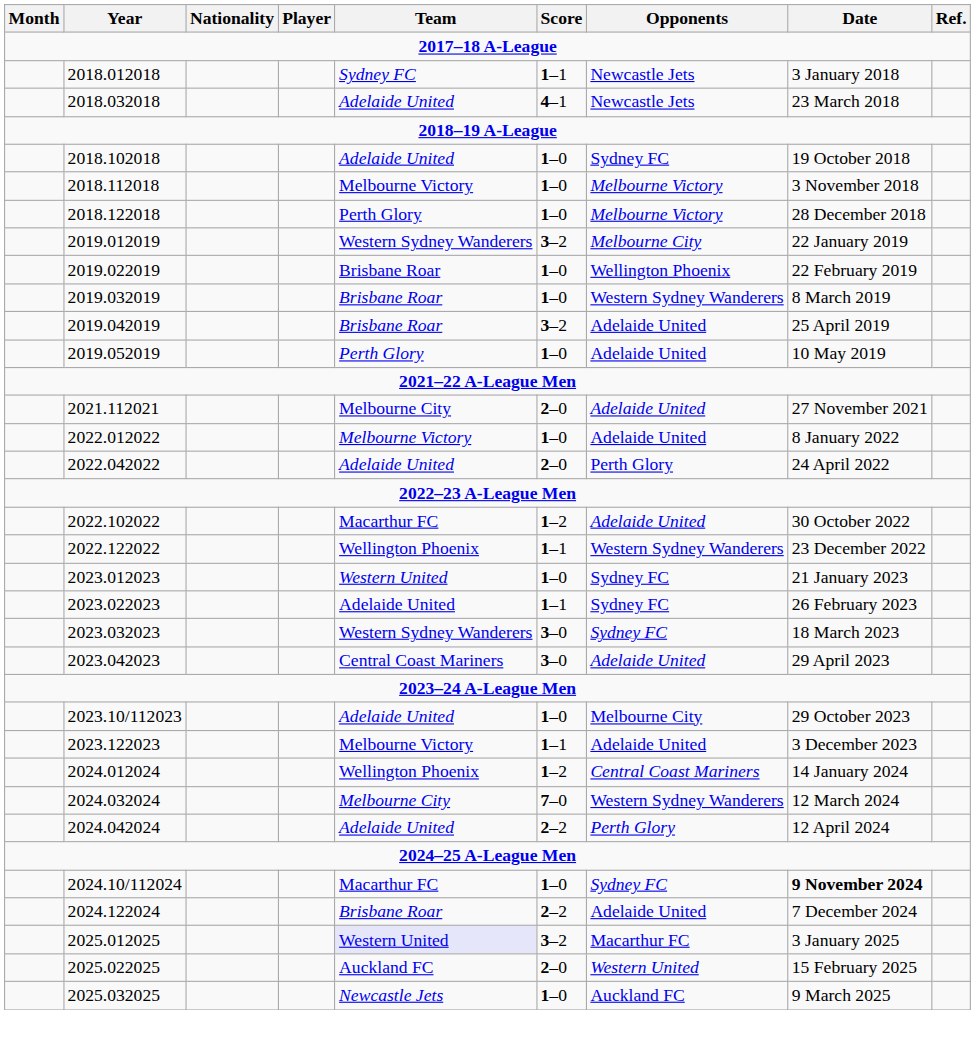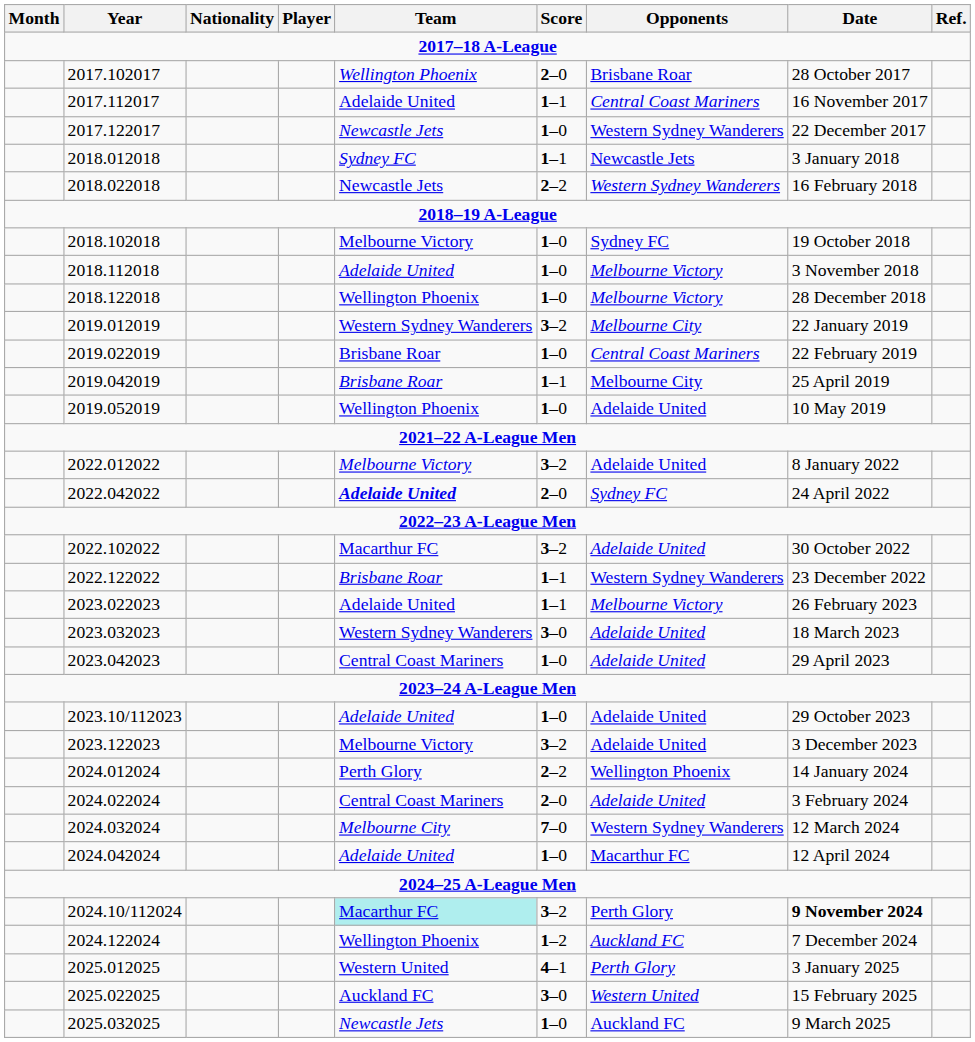 <table class="wikitable sortable">
 <tr>
 <th>Month</th>
 <th>Year</th>
 <th>Nationality</th>
 <th>Player</th>
 <th>Team</th>
 <th class="unsortable">Score</th>
 <th>Opponents</th>
 <th>Date</th>
 <th class="unsortable">Ref.</th>
 </tr>
 <tr>
 <td colspan=9 align=center><strong><a href='#'>2017–18 A-League</a></strong></td>
 </tr>
 <tr>
 <td></td>
+<td><span>2017.10</span>2017</td>
+<td></td>
+<td></td>
+<td><em><a href='#'>Wellington Phoenix</a></em></td>
+<td><strong>2</strong>–0</td>
+<td><a href='#'>Brisbane Roar</a></td>
+<td>28 October 2017</td>
+<td></td>
+</tr>
+<tr>
+<td></td>
+<td><span>2017.11</span>2017</td>
+<td></td>
+<td></td>
+<td><a href='#'>Adelaide United</a></td>
+<td><strong>1</strong>–1</td>
+<td><em><a href='#'>Central Coast Mariners</a></em></td>
+<td>16 November 2017</td>
+<td></td>
+</tr>
+<tr>
+<td></td>
+<td><span>2017.12</span>2017</td>
+<td></td>
+<td></td>
+<td><em><a href='#'>Newcastle Jets</a></em></td>
+<td><strong>1</strong>–0</td>
+<td><a href='#'>Western Sydney Wanderers</a></td>
+<td>22 December 2017</td>
+<td></td>
+</tr>
+<tr>
+<td></td>
 <td><span>2018.01</span>2018</td>
 <td></td>
 <td></td>
 <td><em><a href='#'>Sydney FC</a></em></td>
 <td><strong>1</strong>–1</td>
 <td><a href='#'>Newcastle Jets</a></td>
 <td>3 January 2018</td>
 <td></td>
 </tr>
 <tr>
 <td></td>
-<td><span>2018.03</span>2018</td>
+<td><span>2018.02</span>2018</td>
 <td></td>
 <td></td>
-<td><em><a href='#'>Adelaide United</a></em></td>
-<td><strong>4</strong>–1</td>
 <td><a href='#'>Newcastle Jets</a></td>
-<td>23 March 2018</td>
+<td><strong>2</strong>–2</td>
+<td><em><a href='#'>Western Sydney Wanderers</a></em></td>
+<td>16 February 2018</td>
 <td></td>
 </tr>
 <tr>
 <td colspan=9 align=center><strong><a href='#'>2018–19 A-League</a></strong></td>
 </tr>
 <tr>
 <td></td>
 <td><span>2018.10</span>2018</td>
 <td></td>
 <td></td>
-<td><em><a href='#'>Adelaide United</a></em></td>
+<td><a href='#'>Melbourne Victory</a></td>
 <td><strong>1</strong>–0</td>
 <td><a href='#'>Sydney FC</a></td>
 <td>19 October 2018</td>
 <td></td>
 </tr>
 <tr>
 <td></td>
 <td><span>2018.11</span>2018</td>
 <td></td>
 <td></td>
-<td><a href='#'>Melbourne Victory</a></td>
+<td><em><a href='#'>Adelaide United</a></em></td>
 <td><strong>1</strong>–0</td>
 <td><em><a href='#'>Melbourne Victory</a></em></td>
 <td>3 November 2018</td>
 <td></td>
 </tr>
 <tr>
 <td></td>
 <td><span>2018.12</span>2018</td>
 <td></td>
 <td></td>
-<td><a href='#'>Perth Glory</a></td>
+<td><a href='#'>Wellington Phoenix</a></td>
 <td><strong>1</strong>–0</td>
 <td><em><a href='#'>Melbourne Victory</a></em></td>
 <td>28 December 2018</td>
 <td></td>
 </tr>
 <tr>
 <td></td>
 <td><span>2019.01</span>2019</td>
 <td></td>
 <td></td>
 <td><a href='#'>Western Sydney Wanderers</a></td>
 <td><strong>3</strong>–2</td>
 <td><em><a href='#'>Melbourne City</a></em></td>
 <td>22 January 2019</td>
 <td></td>
 </tr>
 <tr>
 <td></td>
 <td><span>2019.02</span>2019</td>
 <td></td>
 <td></td>
 <td><a href='#'>Brisbane Roar</a></td>
 <td><strong>1</strong>–0</td>
-<td><a href='#'>Wellington Phoenix</a></td>
+<td><em><a href='#'>Central Coast Mariners</a></em></td>
 <td>22 February 2019</td>
-<td></td>
-</tr>
-<tr>
-<td></td>
-<td><span>2019.03</span>2019</td>
-<td></td>
-<td></td>
-<td><em><a href='#'>Brisbane Roar</a></em></td>
-<td><strong>1</strong>–0</td>
-<td><a href='#'>Western Sydney Wanderers</a></td>
-<td>8 March 2019</td>
 <td></td>
 </tr>
 <tr>
 <td></td>
 <td><span>2019.04</span>2019</td>
 <td></td>
 <td> </td>
 <td><em><a href='#'>Brisbane Roar</a></em></td>
-<td><strong>3</strong>–2</td>
-<td><a href='#'>Adelaide United</a></td>
+<td><strong>1</strong>–1</td>
+<td><a href='#'>Melbourne City</a></td>
 <td>25 April 2019</td>
 <td></td>
 </tr>
 <tr>
 <td></td>
 <td><span>2019.05</span>2019</td>
 <td></td>
 <td></td>
-<td><em><a href='#'>Perth Glory</a></em></td>
+<td><a href='#'>Wellington Phoenix</a></td>
 <td><strong>1</strong>–0</td>
 <td><a href='#'>Adelaide United</a></td>
 <td>10 May 2019</td>
 <td></td>
 </tr>
 <tr>
 <td colspan=9 align=center><strong><a href='#'>2021–22 A-League Men</a></strong></td>
 </tr>
 <tr>
 <td></td>
-<td><span>2021.11</span>2021</td>
-<td></td>
-<td> </td>
-<td><a href='#'>Melbourne City</a></td>
-<td><strong>2</strong>–0</td>
-<td><em><a href='#'>Adelaide United</a></em></td>
-<td>27 November 2021</td>
-<td></td>
-</tr>
-<tr>
-<td></td>
 <td><span>2022.01</span>2022</td>
 <td></td>
 <td></td>
 <td><em><a href='#'>Melbourne Victory</a></em></td>
-<td><strong>1</strong>–0</td>
+<td><strong>3</strong>–2</td>
 <td><a href='#'>Adelaide United</a></td>
 <td>8 January 2022</td>
 <td></td>
 </tr>
 <tr>
 <td></td>
 <td><span>2022.04</span>2022</td>
 <td></td>
 <td></td>
-<td><em><a href='#'>Adelaide United</a></em></td>
+<td><strong><em><a href='#'>Adelaide United</a></em></strong></td>
 <td><strong>2</strong>–0</td>
-<td><a href='#'>Perth Glory</a></td>
+<td><em><a href='#'>Sydney FC</a></em></td>
 <td>24 April 2022</td>
 <td></td>
 </tr>
 <tr>
 <td colspan=9 align=center><strong><a href='#'>2022–23 A-League Men</a></strong></td>
 </tr>
 <tr>
 <td></td>
 <td><span>2022.10</span>2022</td>
 <td></td>
 <td></td>
 <td><a href='#'>Macarthur FC</a></td>
-<td><strong>1</strong>–2</td>
+<td><strong>3</strong>–2</td>
 <td><em><a href='#'>Adelaide United</a></em></td>
 <td>30 October 2022</td>
 <td></td>
 </tr>
 <tr>
 <td></td>
 <td><span>2022.12</span>2022</td>
 <td></td>
 <td></td>
-<td><a href='#'>Wellington Phoenix</a></td>
+<td><em><a href='#'>Brisbane Roar</a></em></td>
 <td><strong>1</strong>–1</td>
 <td><a href='#'>Western Sydney Wanderers</a></td>
 <td>23 December 2022</td>
-<td></td>
-</tr>
-<tr>
-<td></td>
-<td><span>2023.01</span>2023</td>
-<td></td>
-<td></td>
-<td><em><a href='#'>Western United</a></em></td>
-<td><strong>1</strong>–0</td>
-<td><a href='#'>Sydney FC</a></td>
-<td>21 January 2023</td>
 <td></td>
 </tr>
 <tr>
 <td></td>
 <td><span>2023.02</span>2023</td>
 <td></td>
 <td> </td>
 <td><a href='#'>Adelaide United</a></td>
 <td><strong>1</strong>–1</td>
-<td><a href='#'>Sydney FC</a></td>
+<td><em><a href='#'>Melbourne Victory</a></em></td>
 <td>26 February 2023</td>
 <td></td>
 </tr>
 <tr>
 <td></td>
 <td><span>2023.03</span>2023</td>
 <td></td>
 <td></td>
 <td><a href='#'>Western Sydney Wanderers</a></td>
 <td><strong>3</strong>–0</td>
-<td><em><a href='#'>Sydney FC</a></em></td>
+<td><em><a href='#'>Adelaide United</a></em></td>
 <td>18 March 2023</td>
 <td></td>
 </tr>
 <tr>
 <td></td>
 <td><span>2023.04</span>2023</td>
 <td></td>
 <td></td>
 <td><a href='#'>Central Coast Mariners</a></td>
-<td><strong>3</strong>–0</td>
+<td><strong>1</strong>–0</td>
 <td><em><a href='#'>Adelaide United</a></em></td>
 <td>29 April 2023</td>
 <td></td>
 </tr>
 <tr>
 <td colspan=9 align=center><strong><a href='#'>2023–24 A-League Men</a></strong></td>
 </tr>
 <tr>
 <td></td>
 <td><span>2023.10/11</span>2023</td>
 <td></td>
 <td> </td>
 <td><em><a href='#'>Adelaide United</a></em></td>
 <td><strong>1</strong>–0</td>
-<td><a href='#'>Melbourne City</a></td>
+<td><a href='#'>Adelaide United</a></td>
 <td>29 October 2023</td>
 <td></td>
 </tr>
 <tr>
 <td></td>
 <td><span>2023.12</span>2023</td>
 <td></td>
 <td></td>
 <td><a href='#'>Melbourne Victory</a></td>
-<td><strong>1</strong>–1</td>
+<td><strong>3</strong>–2</td>
 <td><a href='#'>Adelaide United</a></td>
 <td>3 December 2023</td>
 <td></td>
 </tr>
 <tr>
 <td></td>
 <td><span>2024.01</span>2024</td>
 <td></td>
 <td></td>
+<td><a href='#'>Perth Glory</a></td>
+<td><strong>2</strong>–2</td>
 <td><a href='#'>Wellington Phoenix</a></td>
-<td><strong>1</strong>–2</td>
-<td><em><a href='#'>Central Coast Mariners</a></em></td>
 <td>14 January 2024</td>
+<td></td>
+</tr>
+<tr>
+<td></td>
+<td><span>2024.02</span>2024</td>
+<td></td>
+<td></td>
+<td><a href='#'>Central Coast Mariners</a></td>
+<td><strong>2</strong>–0</td>
+<td><em><a href='#'>Adelaide United</a></em></td>
+<td>3 February 2024</td>
 <td></td>
 </tr>
 <tr>
 <td></td>
 <td><span>2024.03</span>2024</td>
 <td></td>
 <td> </td>
 <td><em><a href='#'>Melbourne City</a></em></td>
 <td><strong>7</strong>–0</td>
 <td><a href='#'>Western Sydney Wanderers</a></td>
 <td>12 March 2024</td>
 <td></td>
 </tr>
 <tr>
 <td></td>
 <td><span>2024.04</span>2024</td>
 <td></td>
 <td> </td>
 <td><em><a href='#'>Adelaide United</a></em></td>
-<td><strong>2</strong>–2</td>
-<td><em><a href='#'>Perth Glory</a></em></td>
+<td><strong>1</strong>–0</td>
+<td><a href='#'>Macarthur FC</a></td>
 <td>12 April 2024</td>
 <td></td>
 </tr>
 <tr>
 <td colspan=9 align=center><strong><a href='#'>2024–25 A-League Men</a></strong></td>
 </tr>
 <tr>
 <td></td>
 <td><span>2024.10/11</span>2024</td>
 <td></td>
 <td></td>
-<td><a href='#'>Macarthur FC</a></td>
-<td><strong>1</strong>–0</td>
-<td><em><a href='#'>Sydney FC</a></em></td>
+<td style="background: paleturquoise;"><a href='#'>Macarthur FC</a></td>
+<td><strong>3</strong>–2</td>
+<td><a href='#'>Perth Glory</a></td>
 <td><strong>9 November 2024</strong></td>
 <td></td>
 </tr>
 <tr>
 <td></td>
 <td><span>2024.12</span>2024</td>
 <td></td>
 <td></td>
-<td><em><a href='#'>Brisbane Roar</a></em></td>
-<td><strong>2</strong>–2</td>
-<td><a href='#'>Adelaide United</a></td>
+<td><a href='#'>Wellington Phoenix</a></td>
+<td><strong>1</strong>–2</td>
+<td><em><a href='#'>Auckland FC</a></em></td>
 <td>7 December 2024</td>
 <td></td>
 </tr>
 <tr>
 <td></td>
 <td><span>2025.01</span>2025</td>
 <td></td>
 <td></td>
-<td style="background: lavender;"><a href='#'>Western United</a></td>
-<td><strong>3</strong>–2</td>
-<td><a href='#'>Macarthur FC</a></td>
+<td><a href='#'>Western United</a></td>
+<td><strong>4</strong>–1</td>
+<td><em><a href='#'>Perth Glory</a></em></td>
 <td>3 January 2025</td>
 <td></td>
 </tr>
 <tr>
 <td></td>
 <td><span>2025.02</span>2025</td>
 <td></td>
 <td></td>
 <td><a href='#'>Auckland FC</a></td>
-<td><strong>2</strong>–0</td>
+<td><strong>3</strong>–0</td>
 <td><em><a href='#'>Western United</a></em></td>
 <td>15 February 2025</td>
 <td></td>
 </tr>
 <tr>
 <td></td>
 <td><span>2025.03</span>2025</td>
 <td></td>
 <td></td>
 <td><em><a href='#'>Newcastle Jets</a></em></td>
 <td><strong>1</strong>–0</td>
 <td><a href='#'>Auckland FC</a></td>
 <td>9 March 2025</td>
 <td></td>
 </tr>
 </table>
